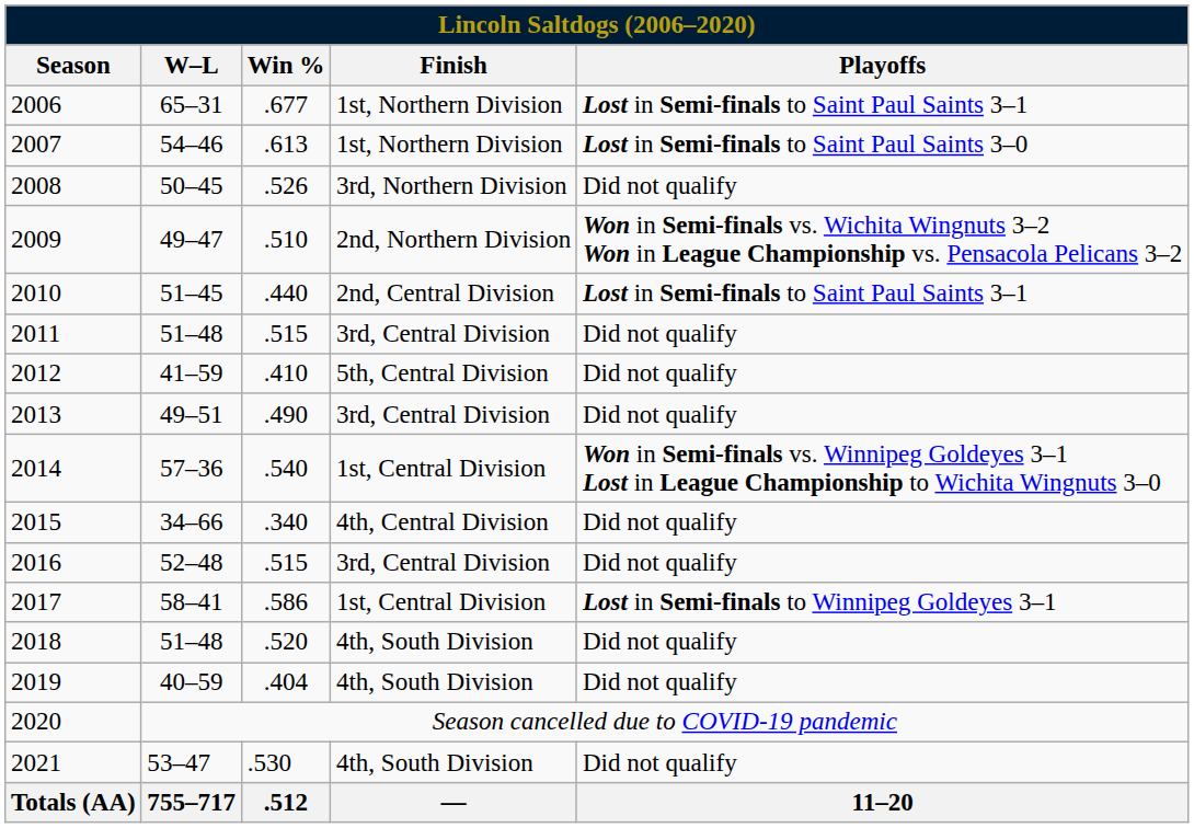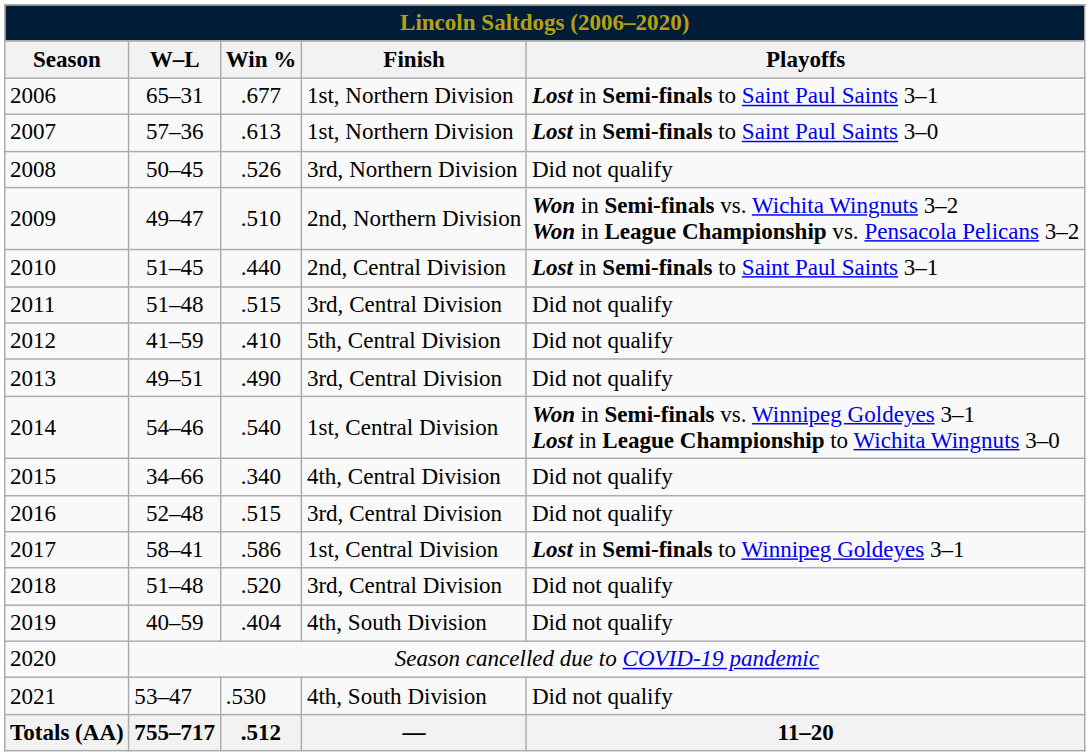 <table class="wikitable">
 <tr>
 <th colspan="5"  style="background:#001D38; color:#B6A010;">Lincoln Saltdogs (2006–2020) </th>
 </tr>
 <tr>
 <th>Season</th>
 <th>W–L</th>
 <th>Win %</th>
 <th>Finish</th>
 <th>Playoffs</th>
 </tr>
 <tr>
 <td>2006</td>
 <td align="center">65–31</td>
 <td align="center">.677</td>
 <td>1st, Northern Division</td>
 <td><strong><em>Lost</em></strong> in <strong>Semi-finals</strong> to <a href='#'>Saint Paul Saints</a> 3–1</td>
 </tr>
 <tr>
 <td>2007</td>
-<td align="center">54–46</td>
+<td align="center">57–36</td>
 <td align="center">.613</td>
 <td>1st, Northern Division</td>
 <td><strong><em>Lost</em></strong> in <strong>Semi-finals</strong> to <a href='#'>Saint Paul Saints</a> 3–0</td>
 </tr>
 <tr>
 <td>2008</td>
 <td align="center">50–45</td>
 <td align="center">.526</td>
 <td>3rd, Northern Division</td>
 <td>Did not qualify</td>
 </tr>
 <tr>
 <td>2009</td>
 <td align="center">49–47</td>
 <td align="center">.510</td>
 <td>2nd, Northern Division</td>
 <td><strong><em>Won</em></strong> in <strong>Semi-finals</strong> vs. <a href='#'>Wichita Wingnuts</a> 3–2<br><strong><em>Won</em></strong> in <strong>League Championship</strong> vs. <a href='#'>Pensacola Pelicans</a> 3–2</td>
 </tr>
 <tr>
 <td>2010</td>
 <td align="center">51–45</td>
 <td align="center">.440</td>
 <td>2nd, Central Division</td>
 <td><strong><em>Lost</em></strong> in <strong>Semi-finals</strong> to <a href='#'>Saint Paul Saints</a> 3–1</td>
 </tr>
 <tr>
 <td>2011</td>
 <td align="center">51–48</td>
 <td align="center">.515</td>
 <td>3rd, Central Division</td>
 <td>Did not qualify</td>
 </tr>
 <tr>
 <td>2012</td>
 <td align="center">41–59</td>
 <td align="center">.410</td>
 <td>5th, Central Division</td>
 <td>Did not qualify</td>
 </tr>
 <tr>
 <td>2013</td>
 <td align="center">49–51</td>
 <td align="center">.490</td>
 <td>3rd, Central Division</td>
 <td>Did not qualify</td>
 </tr>
 <tr>
 <td>2014</td>
-<td align="center">57–36</td>
+<td align="center">54–46</td>
 <td align="center">.540</td>
 <td>1st, Central Division</td>
 <td><strong><em>Won</em></strong> in <strong>Semi-finals</strong> vs. <a href='#'>Winnipeg Goldeyes</a> 3–1<br><strong><em>Lost</em></strong> in <strong>League Championship</strong> to <a href='#'>Wichita Wingnuts</a> 3–0</td>
 </tr>
 <tr>
 <td>2015</td>
 <td align="center">34–66</td>
 <td align="center">.340</td>
 <td>4th, Central Division</td>
 <td>Did not qualify</td>
 </tr>
 <tr>
 <td>2016</td>
 <td align="center">52–48</td>
 <td align="center">.515</td>
 <td>3rd, Central Division</td>
 <td>Did not qualify</td>
 </tr>
 <tr>
 <td>2017</td>
 <td align="center">58–41</td>
 <td align="center">.586</td>
 <td>1st, Central Division</td>
 <td><strong><em>Lost</em></strong> in <strong>Semi-finals</strong> to <a href='#'>Winnipeg Goldeyes</a> 3–1</td>
 </tr>
 <tr>
 <td>2018</td>
 <td align="center">51–48</td>
 <td align="center">.520</td>
-<td>4th, South Division</td>
+<td>3rd, Central Division</td>
 <td>Did not qualify</td>
 </tr>
 <tr>
 <td>2019</td>
 <td align="center">40–59</td>
 <td align="center">.404</td>
 <td>4th, South Division</td>
 <td>Did not qualify</td>
 </tr>
 <tr>
 <td>2020</td>
 <td colspan="4" align="center"><em>Season cancelled due to <a href='#'>COVID-19 pandemic</a></em></td>
 </tr>
 <tr>
 <td>2021</td>
 <td>53–47</td>
 <td>.530</td>
 <td>4th, South Division</td>
 <td>Did not qualify</td>
 </tr>
 <tr>
 <th>Totals (AA)</th>
 <th>755–717</th>
 <th>.512</th>
 <th>—</th>
 <th>11–20</th>
 </tr>
 </table>
